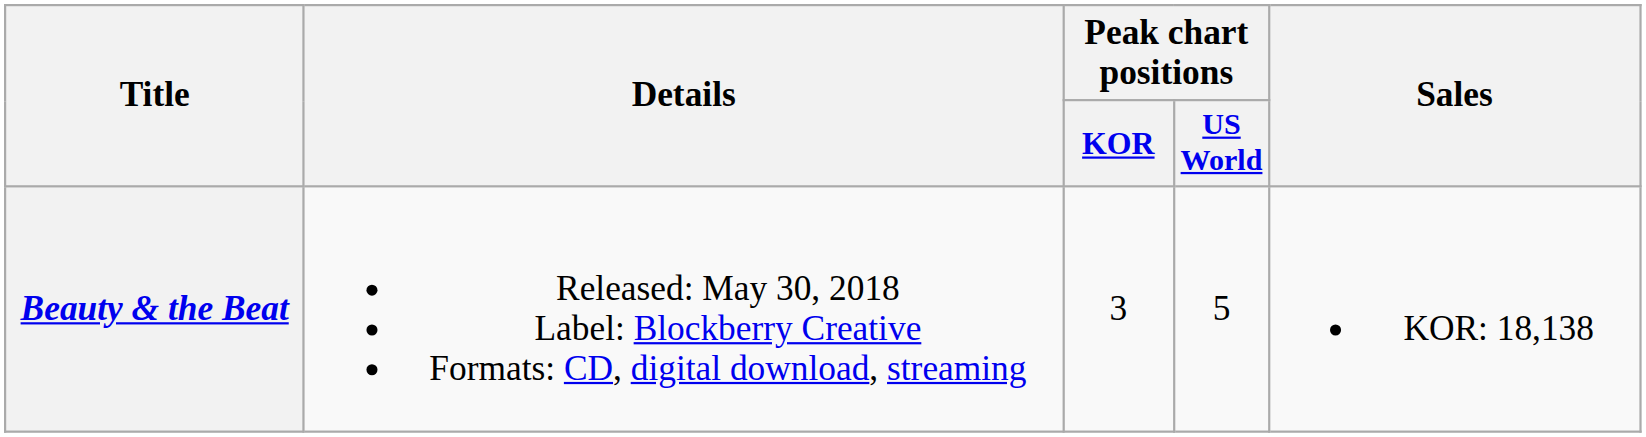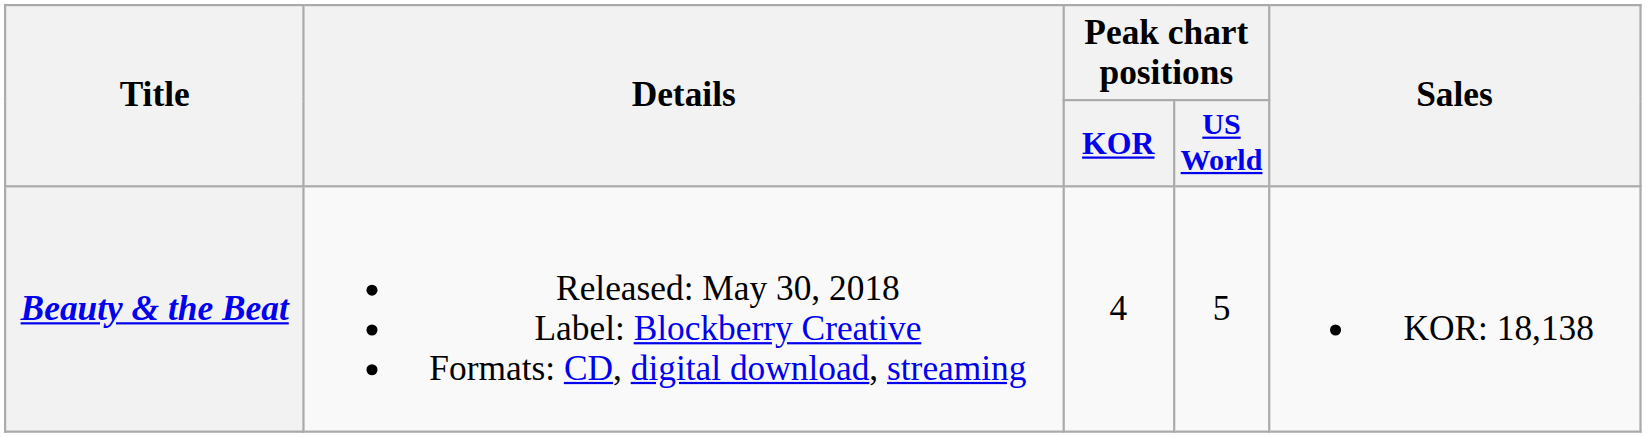 <table class="wikitable plainrowheaders" style="text-align:center;">
 <tr>
 <th scope="col" rowspan="2" style="width:8em;">Title</th>
 <th scope="col" rowspan="2" style="width:21em;">Details</th>
 <th scope="col" colspan="2">Peak chart positions</th>
 <th scope="col" rowspan="2" style="width:10em;">Sales</th>
 </tr>
 <tr>
 <th scope="col" style="width:3em;font-size:90%;"><a href='#'>KOR</a><br></th>
 <th scope="col" style="width:2.5em;font-size:85%;"><a href='#'>US<br>World</a><br></th>
 </tr>
 <tr>
 <th scope="row"><em><a href='#'>Beauty & the Beat</a></em></th>
 <td><br><ul><li>Released: May 30, 2018</li><li>Label: <a href='#'>Blockberry Creative</a></li><li>Formats: <a href='#'>CD</a>, <a href='#'>digital download</a>, <a href='#'>streaming</a></li></ul></td>
-<td>3</td>
+<td>4</td>
 <td>5</td>
 <td><br><ul><li>KOR: 18,138</li></ul></td>
 </tr>
 </table>
